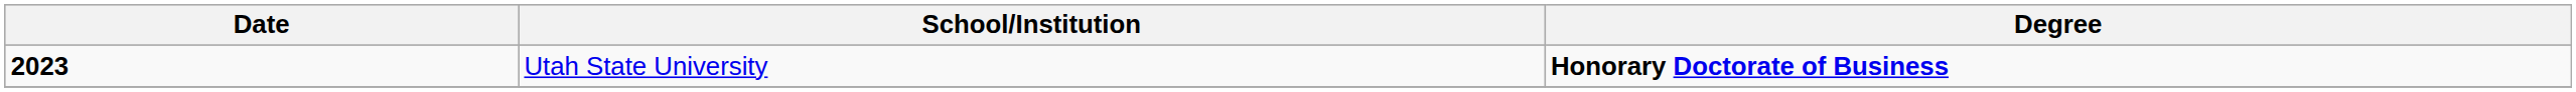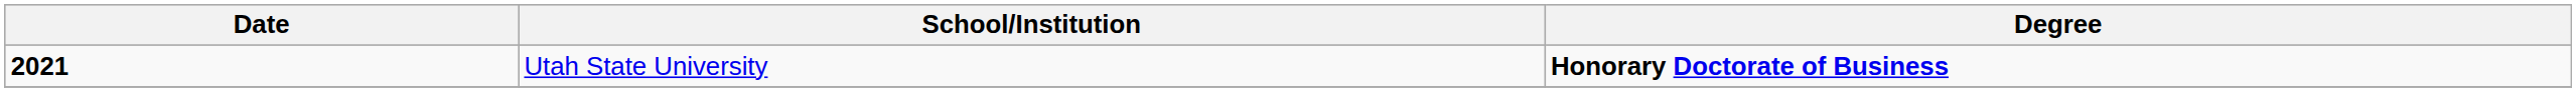 <table class="wikitable" style="width:100%;">
 <tr>
 <th style="width:10%;">Date</th>
 <th style="width:20%;">School/Institution</th>
 <th style="width:20%;">Degree</th>
 </tr>
 <tr>
-<td><strong>2023</strong></td>
+<td><strong>2021</strong></td>
 <td><a href='#'>Utah State University</a></td>
 <td><strong>Honorary <a href='#'>Doctorate of Business</a></strong></td>
 </tr>
 <tr>
 </tr>
 </table>
